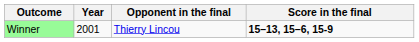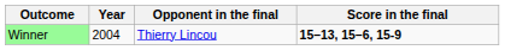 <table class="sortable wikitable">
 <tr>
 <th width="100">Outcome</th>
 <th width="50">Year</th>
 <th width="200">Opponent in the final</th>
 <th width="250">Score in the final</th>
 </tr>
 <tr>
 <td bgcolor="98FB98">Winner</td>
-<td>2001</td>
+<td>2004</td>
 <td>   <a href='#'>Thierry Lincou</a></td>
 <td><strong>15–13, 15–6, 15-9</strong></td>
 </tr>
 </table>
